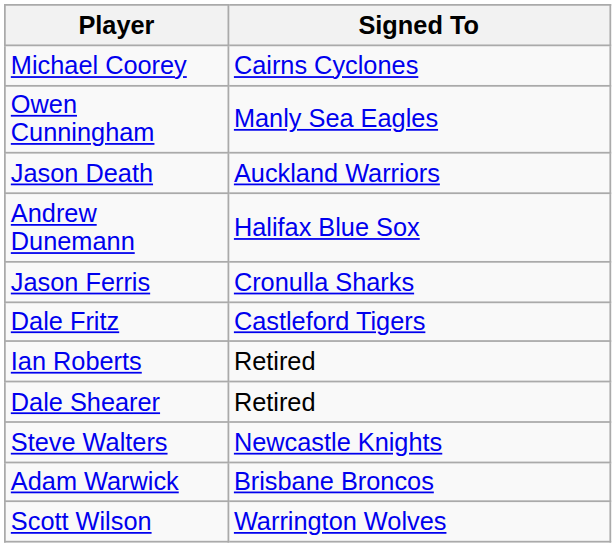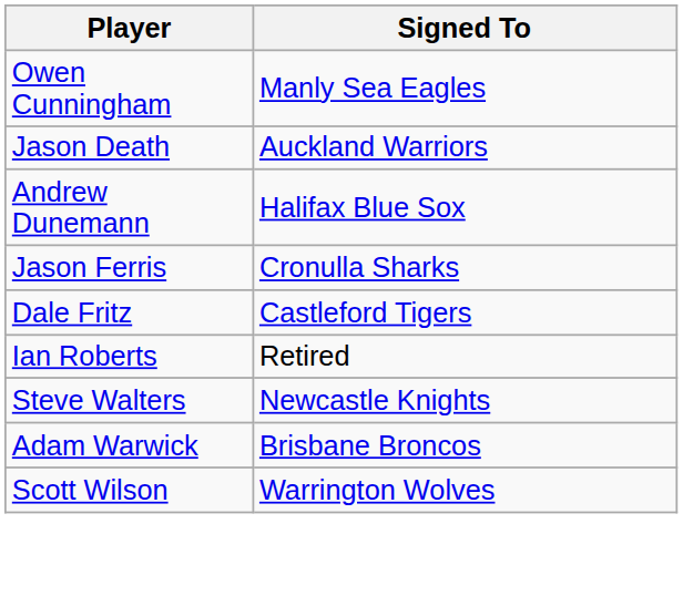 <table class="wikitable" style="font-size:90%">
 <tr style="background:#efefef;">
 <th style="width:120px;">Player</th>
 <th style="width:210px;">Signed To</th>
-</tr>
-<tr>
-<td><a href='#'>Michael Coorey</a></td>
-<td> <a href='#'>Cairns Cyclones</a></td>
 </tr>
 <tr>
 <td><a href='#'>Owen Cunningham</a></td>
 <td> <a href='#'>Manly Sea Eagles</a></td>
 </tr>
 <tr>
 <td><a href='#'>Jason Death</a></td>
 <td> <a href='#'>Auckland Warriors</a></td>
 </tr>
 <tr>
 <td><a href='#'>Andrew Dunemann</a></td>
 <td> <a href='#'>Halifax Blue Sox</a></td>
 </tr>
 <tr>
 <td><a href='#'>Jason Ferris</a></td>
 <td> <a href='#'>Cronulla Sharks</a></td>
 </tr>
 <tr>
 <td><a href='#'>Dale Fritz</a></td>
 <td> <a href='#'>Castleford Tigers</a></td>
 </tr>
 <tr>
 <td><a href='#'>Ian Roberts</a></td>
 <td>Retired</td>
 </tr>
 <tr>
-<td><a href='#'>Dale Shearer</a></td>
-<td>Retired</td>
-</tr>
-<tr>
 <td><a href='#'>Steve Walters</a></td>
 <td> <a href='#'>Newcastle Knights</a></td>
 </tr>
 <tr>
 <td><a href='#'>Adam Warwick</a></td>
 <td> <a href='#'>Brisbane Broncos</a></td>
 </tr>
 <tr>
 <td><a href='#'>Scott Wilson</a></td>
 <td> <a href='#'>Warrington Wolves</a></td>
 </tr>
 </table>
